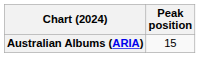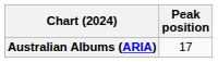 <table class="wikitable plainrowheaders" style="text-align:center">
 <tr>
 <th scope="col">Chart (2024)</th>
 <th scope="col">Peak<br>position</th>
 </tr>
 <tr>
 <th scope="row">Australian Albums (<a href='#'>ARIA</a>)</th>
-<td>15</td>
+<td>17</td>
 </tr>
 </table>
